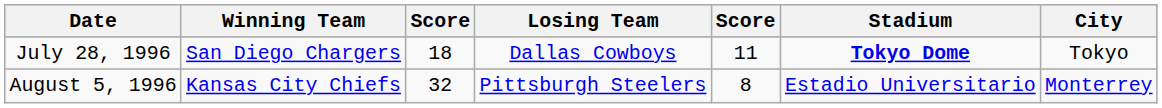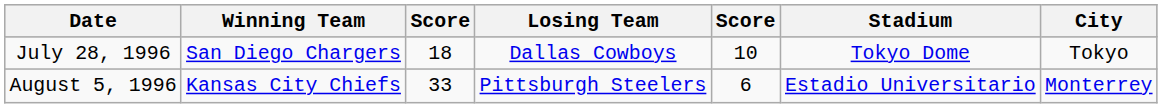 <table class="wikitable sortable" style="text-align:center">
 <tr bgcolor="#efefef">
 <th>Date</th>
 <th>Winning Team</th>
 <th>Score</th>
 <th>Losing Team</th>
 <th>Score</th>
 <th>Stadium</th>
 <th>City</th>
 </tr>
 <tr>
 <td>July 28, 1996</td>
 <td><a href='#'>San Diego Chargers</a></td>
 <td>18</td>
 <td><a href='#'>Dallas Cowboys</a></td>
-<td>11</td>
-<td><strong><a href='#'>Tokyo Dome</a></strong></td>
+<td>10</td>
+<td><a href='#'>Tokyo Dome</a></td>
 <td> Tokyo</td>
 </tr>
 <tr>
 <td>August 5, 1996</td>
 <td><a href='#'>Kansas City Chiefs</a></td>
-<td>32</td>
+<td>33</td>
 <td><a href='#'>Pittsburgh Steelers</a></td>
-<td>8</td>
+<td>6</td>
 <td><a href='#'>Estadio Universitario</a></td>
 <td> <a href='#'>Monterrey</a></td>
 </tr>
 </table>
